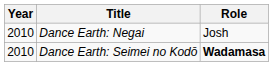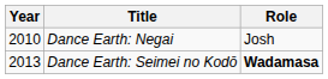 <table class="wikitable">
 <tr>
 <th>Year</th>
 <th>Title</th>
 <th>Role</th>
 </tr>
 <tr>
 <td>2010</td>
 <td><em>Dance Earth: Negai</em></td>
 <td>Josh</td>
 </tr>
 <tr>
-<td>2010</td>
+<td>2013</td>
 <td><em>Dance Earth: Seimei no Kodō</em></td>
 <td><strong>Wadamasa</strong></td>
 </tr>
 </table>
